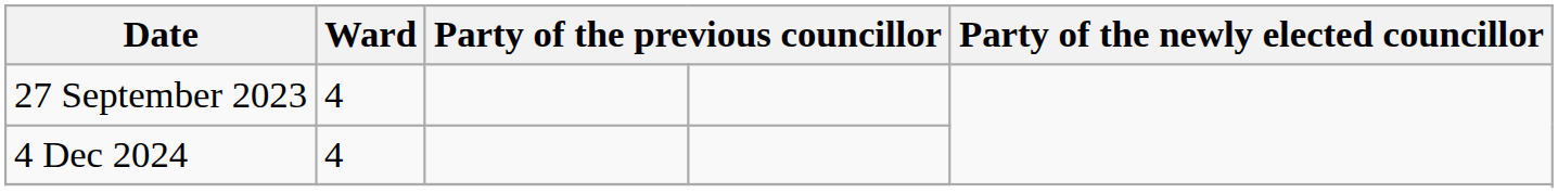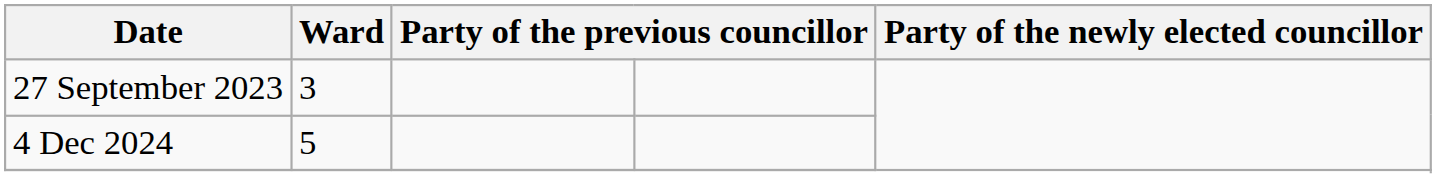 <table class="wikitable">
 <tr>
 <th>Date</th>
 <th>Ward</th>
 <th colspan=2>Party of the previous councillor</th>
 <th colspan=2>Party of the newly elected councillor</th>
 </tr>
 <tr>
 <td>27 September 2023</td>
-<td>4</td>
+<td>3</td>
 <td></td>
 <td></td>
 </tr>
 <tr>
 <td>4 Dec 2024</td>
-<td>4</td>
+<td>5</td>
 <td></td>
 <td></td>
 </tr>
 <tr>
 </tr>
 </table>
